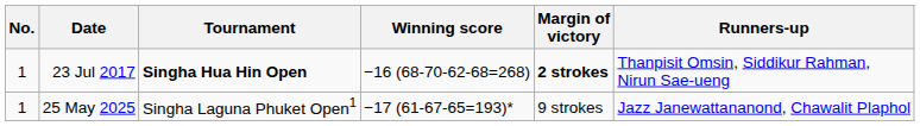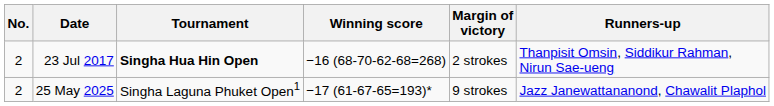 <table class="wikitable" style="font-size:95%;">
 <tr>
 <th>No.</th>
 <th>Date</th>
 <th>Tournament</th>
 <th>Winning score</th>
 <th>Margin of<br>victory</th>
 <th>Runners-up</th>
 </tr>
 <tr>
-<td align=center>1</td>
+<td align=center>2</td>
 <td align=right>23 Jul <a href='#'>2017</a></td>
 <td><strong>Singha Hua Hin Open</strong></td>
 <td>−16 (68-70-62-68=268)</td>
-<td><strong>2 strokes</strong></td>
+<td>2 strokes</td>
 <td> <a href='#'>Thanpisit Omsin</a>,  <a href='#'>Siddikur Rahman</a>,<br> <a href='#'>Nirun Sae-ueng</a></td>
 </tr>
 <tr>
-<td align=center>1</td>
+<td align=center>2</td>
 <td align=right>25 May <a href='#'>2025</a></td>
 <td>Singha Laguna Phuket Open<sup>1</sup></td>
 <td>−17 (61-67-65=193)*</td>
 <td>9 strokes</td>
 <td> <a href='#'>Jazz Janewattananond</a>,  <a href='#'>Chawalit Plaphol</a></td>
 </tr>
 </table>
